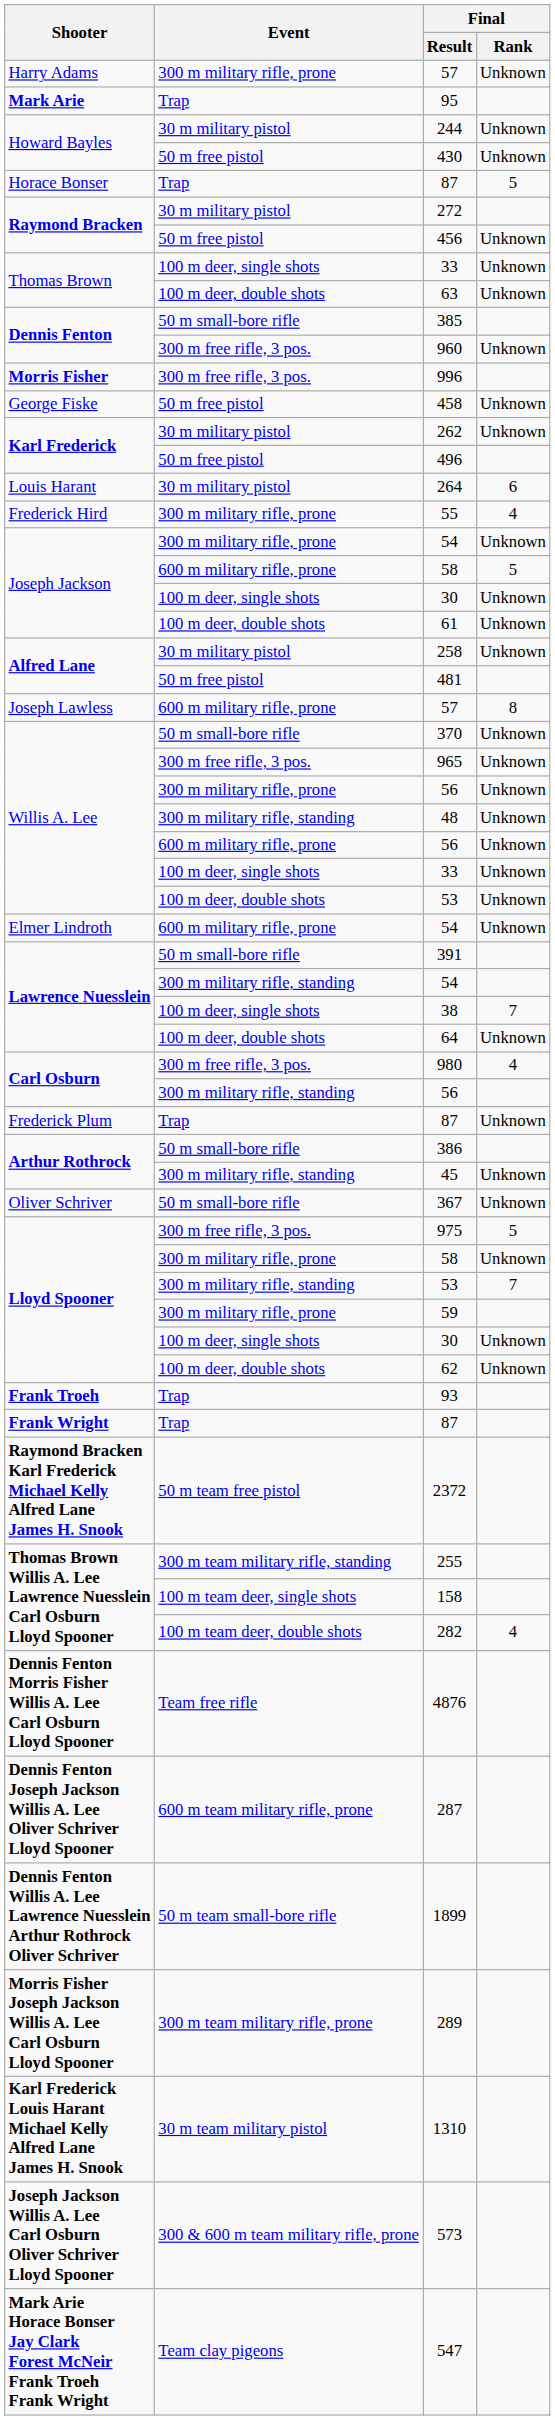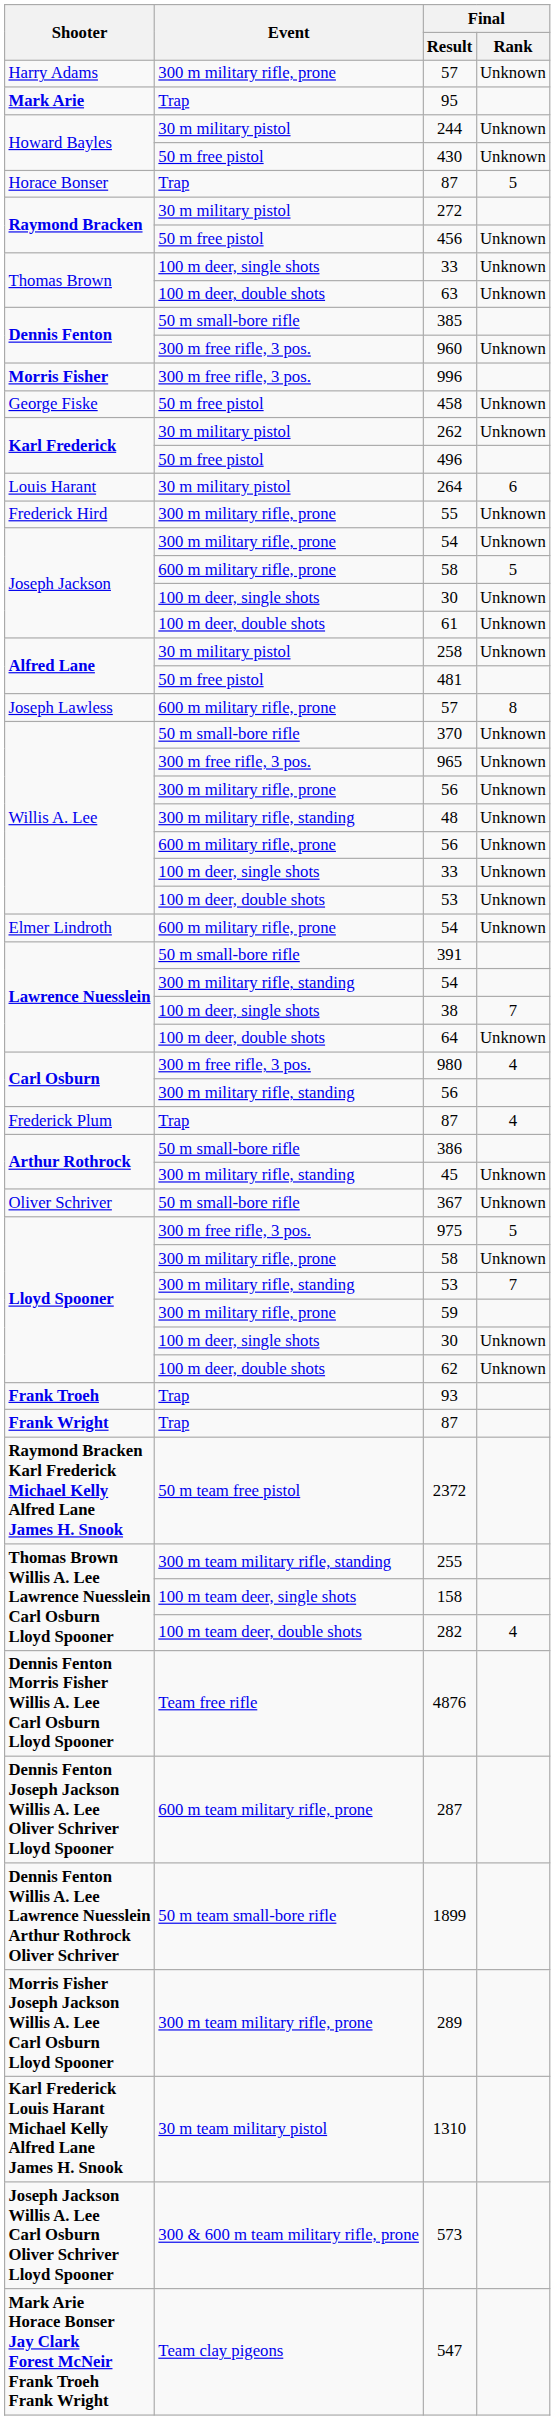 <table class=wikitable style="font-size:90%">
 <tr>
 <th rowspan=2>Shooter</th>
 <th rowspan=2>Event</th>
 <th colspan=2>Final</th>
 </tr>
 <tr>
 <th>Result</th>
 <th>Rank</th>
 </tr>
 <tr>
 <td><a href='#'>Harry Adams</a></td>
 <td><a href='#'>300 m military rifle, prone</a></td>
 <td align=center>57</td>
 <td align=center>Unknown</td>
 </tr>
 <tr>
 <td><strong><a href='#'>Mark Arie</a></strong></td>
 <td><a href='#'>Trap</a></td>
 <td align=center>95</td>
 <td align=center></td>
 </tr>
 <tr>
 <td rowspan=2><a href='#'>Howard Bayles</a></td>
 <td><a href='#'>30 m military pistol</a></td>
 <td align=center>244</td>
 <td align=center>Unknown</td>
 </tr>
 <tr>
 <td><a href='#'>50 m free pistol</a></td>
 <td align=center>430</td>
 <td align=center>Unknown</td>
 </tr>
 <tr>
 <td><a href='#'>Horace Bonser</a></td>
 <td><a href='#'>Trap</a></td>
 <td align=center>87</td>
 <td align=center>5</td>
 </tr>
 <tr>
 <td rowspan=2><strong><a href='#'>Raymond Bracken</a></strong></td>
 <td><a href='#'>30 m military pistol</a></td>
 <td align=center>272</td>
 <td align=center></td>
 </tr>
 <tr>
 <td><a href='#'>50 m free pistol</a></td>
 <td align=center>456</td>
 <td align=center>Unknown</td>
 </tr>
 <tr>
 <td rowspan=2><a href='#'>Thomas Brown</a></td>
 <td><a href='#'>100 m deer, single shots</a></td>
 <td align=center>33</td>
 <td align=center>Unknown</td>
 </tr>
 <tr>
 <td><a href='#'>100 m deer, double shots</a></td>
 <td align=center>63</td>
 <td align=center>Unknown</td>
 </tr>
 <tr>
 <td rowspan=2><strong><a href='#'>Dennis Fenton</a></strong></td>
 <td><a href='#'>50 m small-bore rifle</a></td>
 <td align=center>385</td>
 <td align=center></td>
 </tr>
 <tr>
 <td><a href='#'>300 m free rifle, 3 pos.</a></td>
 <td align=center>960</td>
 <td align=center>Unknown</td>
 </tr>
 <tr>
 <td><strong><a href='#'>Morris Fisher</a></strong></td>
 <td><a href='#'>300 m free rifle, 3 pos.</a></td>
 <td align=center>996</td>
 <td align=center></td>
 </tr>
 <tr>
 <td><a href='#'>George Fiske</a></td>
 <td><a href='#'>50 m free pistol</a></td>
 <td align=center>458</td>
 <td align=center>Unknown</td>
 </tr>
 <tr>
 <td rowspan=2><strong><a href='#'>Karl Frederick</a></strong></td>
 <td><a href='#'>30 m military pistol</a></td>
 <td align=center>262</td>
 <td align=center>Unknown</td>
 </tr>
 <tr>
 <td><a href='#'>50 m free pistol</a></td>
 <td align=center>496</td>
 <td align=center></td>
 </tr>
 <tr>
 <td><a href='#'>Louis Harant</a></td>
 <td><a href='#'>30 m military pistol</a></td>
 <td align=center>264</td>
 <td align=center>6</td>
 </tr>
 <tr>
 <td><a href='#'>Frederick Hird</a></td>
 <td><a href='#'>300 m military rifle, prone</a></td>
 <td align=center>55</td>
-<td align=center>4</td>
+<td align=center>Unknown</td>
 </tr>
 <tr>
 <td rowspan=4><a href='#'>Joseph Jackson</a></td>
 <td><a href='#'>300 m military rifle, prone</a></td>
 <td align=center>54</td>
 <td align=center>Unknown</td>
 </tr>
 <tr>
 <td><a href='#'>600 m military rifle, prone</a></td>
 <td align=center>58</td>
 <td align=center>5</td>
 </tr>
 <tr>
 <td><a href='#'>100 m deer, single shots</a></td>
 <td align=center>30</td>
 <td align=center>Unknown</td>
 </tr>
 <tr>
 <td><a href='#'>100 m deer, double shots</a></td>
 <td align=center>61</td>
 <td align=center>Unknown</td>
 </tr>
 <tr>
 <td rowspan=2><strong><a href='#'>Alfred Lane</a></strong></td>
 <td><a href='#'>30 m military pistol</a></td>
 <td align=center>258</td>
 <td align=center>Unknown</td>
 </tr>
 <tr>
 <td><a href='#'>50 m free pistol</a></td>
 <td align=center>481</td>
 <td align=center></td>
 </tr>
 <tr>
 <td><a href='#'>Joseph Lawless</a></td>
 <td><a href='#'>600 m military rifle, prone</a></td>
 <td align=center>57</td>
 <td align=center>8</td>
 </tr>
 <tr>
 <td rowspan=7><a href='#'>Willis A. Lee</a></td>
 <td><a href='#'>50 m small-bore rifle</a></td>
 <td align=center>370</td>
 <td align=center>Unknown</td>
 </tr>
 <tr>
 <td><a href='#'>300 m free rifle, 3 pos.</a></td>
 <td align=center>965</td>
 <td align=center>Unknown</td>
 </tr>
 <tr>
 <td><a href='#'>300 m military rifle, prone</a></td>
 <td align=center>56</td>
 <td align=center>Unknown</td>
 </tr>
 <tr>
 <td><a href='#'>300 m military rifle, standing</a></td>
 <td align=center>48</td>
 <td align=center>Unknown</td>
 </tr>
 <tr>
 <td><a href='#'>600 m military rifle, prone</a></td>
 <td align=center>56</td>
 <td align=center>Unknown</td>
 </tr>
 <tr>
 <td><a href='#'>100 m deer, single shots</a></td>
 <td align=center>33</td>
 <td align=center>Unknown</td>
 </tr>
 <tr>
 <td><a href='#'>100 m deer, double shots</a></td>
 <td align=center>53</td>
 <td align=center>Unknown</td>
 </tr>
 <tr>
 <td><a href='#'>Elmer Lindroth</a></td>
 <td><a href='#'>600 m military rifle, prone</a></td>
 <td align=center>54</td>
 <td align=center>Unknown</td>
 </tr>
 <tr>
 <td rowspan=4><strong><a href='#'>Lawrence Nuesslein</a></strong></td>
 <td><a href='#'>50 m small-bore rifle</a></td>
 <td align=center>391</td>
 <td align=center></td>
 </tr>
 <tr>
 <td><a href='#'>300 m military rifle, standing</a></td>
 <td align=center>54</td>
 <td align=center></td>
 </tr>
 <tr>
 <td><a href='#'>100 m deer, single shots</a></td>
 <td align=center>38</td>
 <td align=center>7</td>
 </tr>
 <tr>
 <td><a href='#'>100 m deer, double shots</a></td>
 <td align=center>64</td>
 <td align=center>Unknown</td>
 </tr>
 <tr>
 <td rowspan=2><strong><a href='#'>Carl Osburn</a></strong></td>
 <td><a href='#'>300 m free rifle, 3 pos.</a></td>
 <td align=center>980</td>
 <td align=center>4</td>
 </tr>
 <tr>
 <td><a href='#'>300 m military rifle, standing</a></td>
 <td align=center>56</td>
 <td align=center></td>
 </tr>
 <tr>
 <td><a href='#'>Frederick Plum</a></td>
 <td><a href='#'>Trap</a></td>
 <td align=center>87</td>
-<td align=center>Unknown</td>
+<td align=center>4</td>
 </tr>
 <tr>
 <td rowspan=2><strong><a href='#'>Arthur Rothrock</a></strong></td>
 <td><a href='#'>50 m small-bore rifle</a></td>
 <td align=center>386</td>
 <td align=center></td>
 </tr>
 <tr>
 <td><a href='#'>300 m military rifle, standing</a></td>
 <td align=center>45</td>
 <td align=center>Unknown</td>
 </tr>
 <tr>
 <td><a href='#'>Oliver Schriver</a></td>
 <td><a href='#'>50 m small-bore rifle</a></td>
 <td align=center>367</td>
 <td align=center>Unknown</td>
 </tr>
 <tr>
 <td rowspan=6><strong><a href='#'>Lloyd Spooner</a></strong></td>
 <td><a href='#'>300 m free rifle, 3 pos.</a></td>
 <td align=center>975</td>
 <td align=center>5</td>
 </tr>
 <tr>
 <td><a href='#'>300 m military rifle, prone</a></td>
 <td align=center>58</td>
 <td align=center>Unknown</td>
 </tr>
 <tr>
 <td><a href='#'>300 m military rifle, standing</a></td>
 <td align=center>53</td>
 <td align=center>7</td>
 </tr>
 <tr>
 <td><a href='#'>300 m military rifle, prone</a></td>
 <td align=center>59</td>
 <td align=center></td>
 </tr>
 <tr>
 <td><a href='#'>100 m deer, single shots</a></td>
 <td align=center>30</td>
 <td align=center>Unknown</td>
 </tr>
 <tr>
 <td><a href='#'>100 m deer, double shots</a></td>
 <td align=center>62</td>
 <td align=center>Unknown</td>
 </tr>
 <tr>
 <td><strong><a href='#'>Frank Troeh</a></strong></td>
 <td><a href='#'>Trap</a></td>
 <td align=center>93</td>
 <td align=center></td>
 </tr>
 <tr>
 <td><strong><a href='#'>Frank Wright</a></strong></td>
 <td><a href='#'>Trap</a></td>
 <td align=center>87</td>
 <td align=center></td>
 </tr>
 <tr>
 <td><strong>Raymond Bracken<br>Karl Frederick<br><a href='#'>Michael Kelly</a><br>Alfred Lane<br><a href='#'>James H. Snook</a></strong></td>
 <td><a href='#'>50 m team free pistol</a></td>
 <td align=center>2372</td>
 <td align=center></td>
 </tr>
 <tr>
 <td rowspan=3><strong>Thomas Brown<br>Willis A. Lee<br>Lawrence Nuesslein<br>Carl Osburn<br>Lloyd Spooner</strong></td>
 <td><a href='#'>300 m team military rifle, standing</a></td>
 <td align=center>255</td>
 <td align=center></td>
 </tr>
 <tr>
 <td><a href='#'>100 m team deer, single shots</a></td>
 <td align=center>158</td>
 <td align=center></td>
 </tr>
 <tr>
 <td><a href='#'>100 m team deer, double shots</a></td>
 <td align=center>282</td>
 <td align=center>4</td>
 </tr>
 <tr>
 <td><strong>Dennis Fenton<br>Morris Fisher<br>Willis A. Lee<br>Carl Osburn<br>Lloyd Spooner</strong></td>
 <td><a href='#'>Team free rifle</a></td>
 <td align=center>4876</td>
 <td align=center></td>
 </tr>
 <tr>
 <td><strong>Dennis Fenton<br>Joseph Jackson<br>Willis A. Lee<br>Oliver Schriver<br>Lloyd Spooner</strong></td>
 <td><a href='#'>600 m team military rifle, prone</a></td>
 <td align=center>287</td>
 <td align=center></td>
 </tr>
 <tr>
 <td><strong>Dennis Fenton<br>Willis A. Lee<br>Lawrence Nuesslein<br>Arthur Rothrock<br>Oliver Schriver</strong></td>
 <td><a href='#'>50 m team small-bore rifle</a></td>
 <td align=center>1899</td>
 <td align=center></td>
 </tr>
 <tr>
 <td><strong>Morris Fisher<br>Joseph Jackson<br>Willis A. Lee<br>Carl Osburn<br>Lloyd Spooner</strong></td>
 <td><a href='#'>300 m team military rifle, prone</a></td>
 <td align=center>289</td>
 <td align=center></td>
 </tr>
 <tr>
 <td><strong>Karl Frederick<br>Louis Harant<br>Michael Kelly<br>Alfred Lane<br>James H. Snook</strong></td>
 <td><a href='#'>30 m team military pistol</a></td>
 <td align=center>1310</td>
 <td align=center></td>
 </tr>
 <tr>
 <td><strong>Joseph Jackson<br>Willis A. Lee<br>Carl Osburn<br>Oliver Schriver<br>Lloyd Spooner</strong></td>
 <td><a href='#'>300 & 600 m team military rifle, prone</a></td>
 <td align=center>573</td>
 <td align=center></td>
 </tr>
 <tr>
 <td><strong>Mark Arie<br>Horace Bonser<br><a href='#'>Jay Clark</a><br><a href='#'>Forest McNeir</a><br>Frank Troeh<br>Frank Wright</strong></td>
 <td><a href='#'>Team clay pigeons</a></td>
 <td align=center>547</td>
 <td align=center></td>
 </tr>
 </table>
